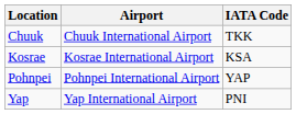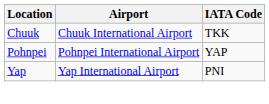 <table class="wikitable">
 <tr>
 <th>Location</th>
 <th>Airport</th>
 <th>IATA Code</th>
 </tr>
 <tr>
 <td><a href='#'>Chuuk</a></td>
 <td><a href='#'>Chuuk International Airport</a></td>
 <td>TKK</td>
 </tr>
 <tr>
-<td><a href='#'>Kosrae</a></td>
-<td><a href='#'>Kosrae International Airport</a></td>
-<td>KSA</td>
-</tr>
-<tr>
 <td><a href='#'>Pohnpei</a></td>
 <td><a href='#'>Pohnpei International Airport</a></td>
 <td>YAP</td>
 </tr>
 <tr>
 <td><a href='#'>Yap</a></td>
 <td><a href='#'>Yap International Airport</a></td>
 <td>PNI</td>
 </tr>
 </table>
